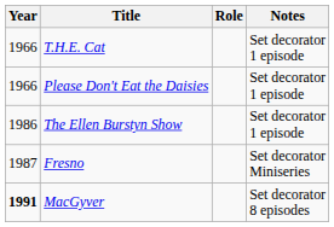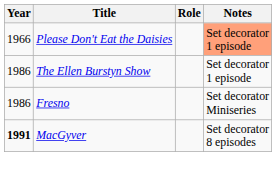 <table class="wikitable sortable">
 <tr>
 <th>Year</th>
 <th>Title</th>
 <th>Role</th>
 <th class="unsortable">Notes</th>
 </tr>
 <tr>
 <td>1966</td>
-<td><em><a href='#'>T.H.E. Cat</a></em></td>
-<td></td>
-<td>Set decorator<br>1 episode</td>
-</tr>
-<tr>
-<td>1966</td>
 <td><em><a href='#'>Please Don't Eat the Daisies</a></em></td>
 <td></td>
-<td>Set decorator<br>1 episode</td>
+<td style="background: lightsalmon;">Set decorator<br>1 episode</td>
 </tr>
 <tr>
 <td>1986</td>
 <td><em><a href='#'>The Ellen Burstyn Show</a></em></td>
 <td></td>
 <td>Set decorator<br>1 episode</td>
 </tr>
 <tr>
-<td>1987</td>
+<td>1986</td>
 <td><em><a href='#'>Fresno</a></em></td>
 <td></td>
 <td>Set decorator<br>Miniseries</td>
 </tr>
 <tr>
 <td><strong>1991</strong></td>
 <td><em><a href='#'>MacGyver</a></em></td>
 <td></td>
 <td>Set decorator<br>8 episodes</td>
 </tr>
 </table>
